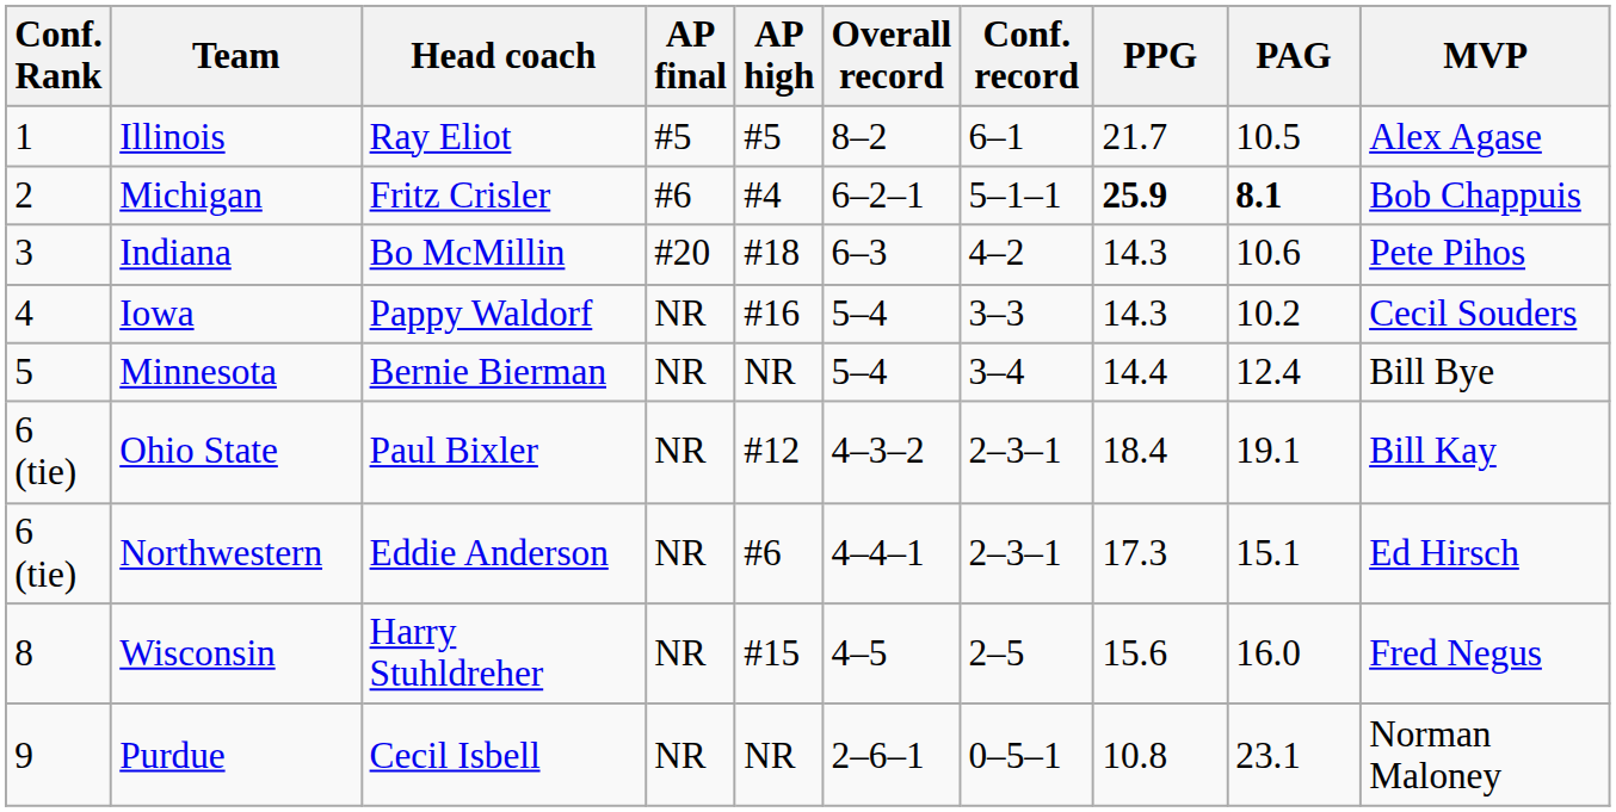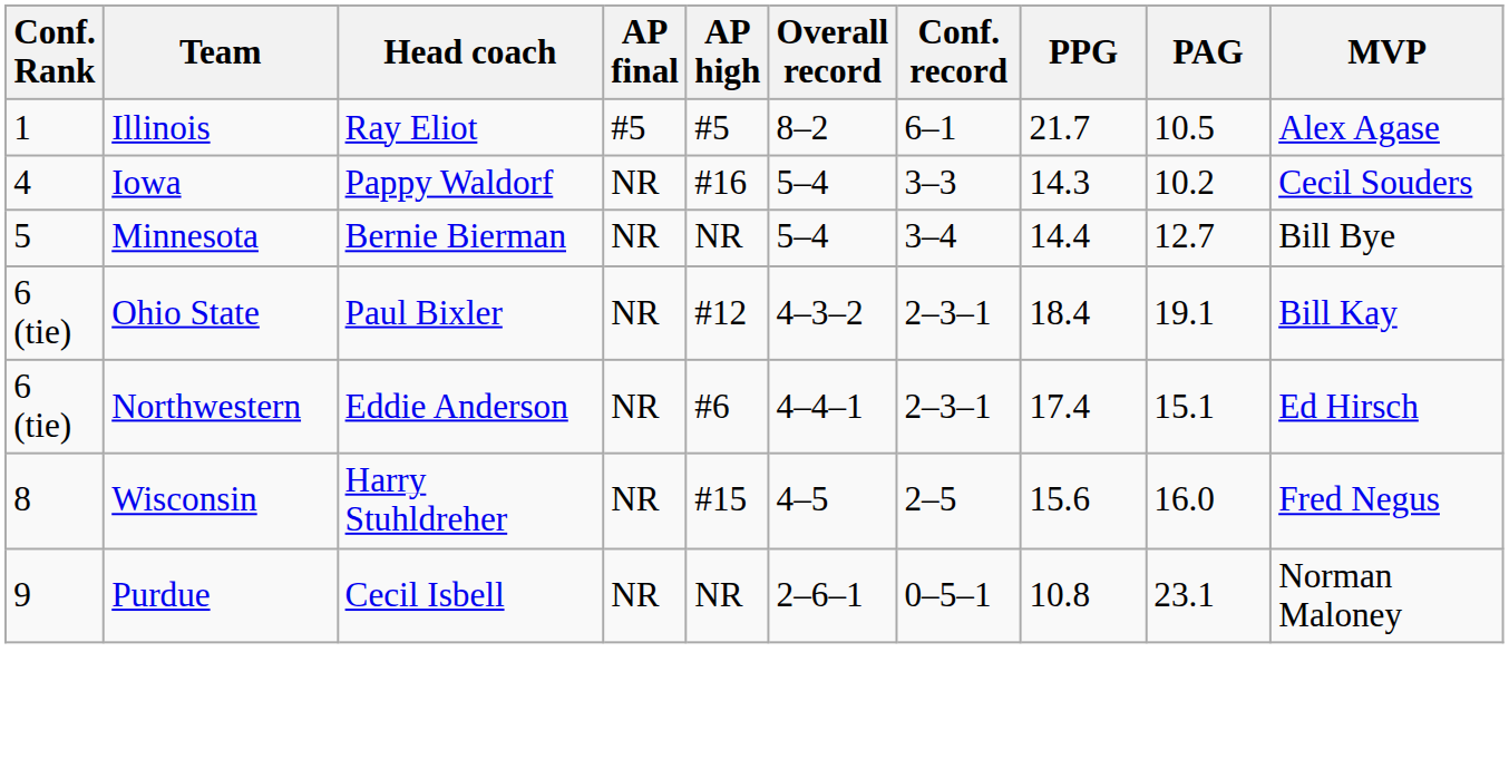 <table class="sortable wikitable">
 <tr>
 <th width="25">Conf. Rank</th>
 <th width="100">Team</th>
 <th width="115">Head coach</th>
 <th width="25">AP final</th>
 <th width="25">AP high</th>
 <th width="50">Overall record</th>
 <th width="50">Conf. record</th>
 <th width="50">PPG</th>
 <th width="50">PAG</th>
 <th width="100">MVP</th>
 </tr>
 <tr align="left" bgcolor="">
 <td>1</td>
 <td><a href='#'>Illinois</a></td>
 <td><a href='#'>Ray Eliot</a></td>
 <td>#5</td>
 <td>#5</td>
 <td>8–2</td>
 <td>6–1</td>
 <td>21.7</td>
 <td>10.5</td>
 <td><a href='#'>Alex Agase</a></td>
 </tr>
 <tr align="left" bgcolor="">
-<td>2</td>
-<td><a href='#'>Michigan</a></td>
-<td><a href='#'>Fritz Crisler</a></td>
-<td>#6</td>
-<td>#4</td>
-<td>6–2–1</td>
-<td>5–1–1</td>
-<td><strong>25.9</strong></td>
-<td><strong>8.1</strong></td>
-<td><a href='#'>Bob Chappuis</a></td>
-</tr>
-<tr align="left" bgcolor="">
-<td>3</td>
-<td><a href='#'>Indiana</a></td>
-<td><a href='#'>Bo McMillin</a></td>
-<td>#20</td>
-<td>#18</td>
-<td>6–3</td>
-<td>4–2</td>
-<td>14.3</td>
-<td>10.6</td>
-<td><a href='#'>Pete Pihos</a></td>
-</tr>
-<tr align="left" bgcolor="">
 <td>4</td>
 <td><a href='#'>Iowa</a></td>
 <td><a href='#'>Pappy Waldorf</a></td>
 <td>NR</td>
 <td>#16</td>
 <td>5–4</td>
 <td>3–3</td>
 <td>14.3</td>
 <td>10.2</td>
 <td><a href='#'>Cecil Souders</a></td>
 </tr>
 <tr align="left" bgcolor="">
 <td>5</td>
 <td><a href='#'>Minnesota</a></td>
 <td><a href='#'>Bernie Bierman</a></td>
 <td>NR</td>
 <td>NR</td>
 <td>5–4</td>
 <td>3–4</td>
 <td>14.4</td>
-<td>12.4</td>
+<td>12.7</td>
 <td>Bill Bye</td>
 </tr>
 <tr align="left" bgcolor="">
 <td>6 (tie)</td>
 <td><a href='#'>Ohio State</a></td>
 <td><a href='#'>Paul Bixler</a></td>
 <td>NR</td>
 <td>#12</td>
 <td>4–3–2</td>
 <td>2–3–1</td>
 <td>18.4</td>
 <td>19.1</td>
 <td><a href='#'>Bill Kay</a></td>
 </tr>
 <tr align="left" bgcolor="">
 <td>6 (tie)</td>
 <td><a href='#'>Northwestern</a></td>
 <td><a href='#'>Eddie Anderson</a></td>
 <td>NR</td>
 <td>#6</td>
 <td>4–4–1</td>
 <td>2–3–1</td>
-<td>17.3</td>
+<td>17.4</td>
 <td>15.1</td>
 <td><a href='#'>Ed Hirsch</a></td>
 </tr>
 <tr align="left" bgcolor="">
 <td>8</td>
 <td><a href='#'>Wisconsin</a></td>
 <td><a href='#'>Harry Stuhldreher</a></td>
 <td>NR</td>
 <td>#15</td>
 <td>4–5</td>
 <td>2–5</td>
 <td>15.6</td>
 <td>16.0</td>
 <td><a href='#'>Fred Negus</a></td>
 </tr>
 <tr align="left" bgcolor="">
 <td>9</td>
 <td><a href='#'>Purdue</a></td>
 <td><a href='#'>Cecil Isbell</a></td>
 <td>NR</td>
 <td>NR</td>
 <td>2–6–1</td>
 <td>0–5–1</td>
 <td>10.8</td>
 <td>23.1</td>
 <td>Norman Maloney</td>
 </tr>
 </table>
